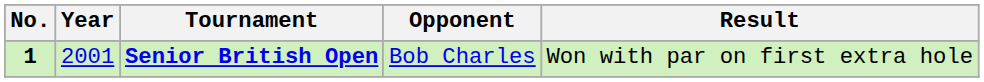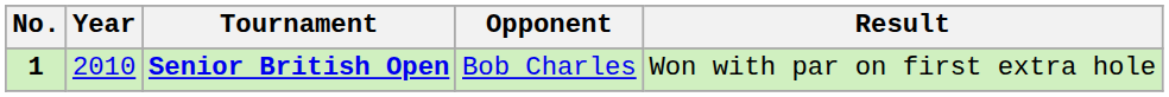 <table class="wikitable" style="font-size:95%;">
 <tr>
 <th>No.</th>
 <th>Year</th>
 <th>Tournament</th>
 <th>Opponent</th>
 <th>Result</th>
 </tr>
 <tr style="background:#D0F0C0;">
 <td align=center><strong>1</strong></td>
-<td><a href='#'>2001</a></td>
+<td><a href='#'>2010</a></td>
 <td><strong><a href='#'>Senior British Open</a></strong></td>
 <td> <a href='#'>Bob Charles</a></td>
 <td>Won with par on first extra hole</td>
 </tr>
 </table>
